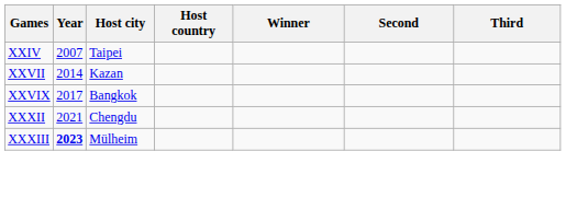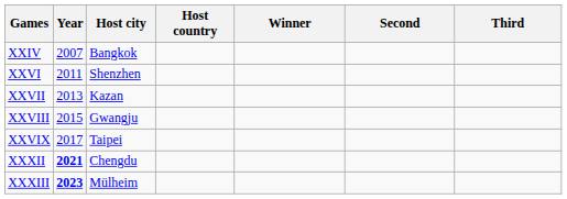 <table class=wikitable style=font-size:90%;>
 <tr>
 <th width=40>Games</th>
 <th width=30>Year</th>
 <th width=80>Host city</th>
 <th width=105>Host country</th>
 <th width=170>Winner</th>
 <th width=170>Second</th>
 <th width=170>Third</th>
 </tr>
 <tr>
 <td><a href='#'>XXIV</a></td>
 <td><a href='#'>2007</a></td>
-<td><a href='#'>Taipei</a></td>
+<td><a href='#'>Bangkok</a></td>
+<td></td>
+<td></td>
+<td></td>
+<td></td>
+</tr>
+<tr>
+<td><a href='#'>XXVI</a></td>
+<td><a href='#'>2011</a></td>
+<td><a href='#'>Shenzhen</a></td>
 <td></td>
 <td></td>
 <td></td>
 <td></td>
 </tr>
 <tr>
 <td><a href='#'>XXVII</a></td>
-<td><a href='#'>2014</a></td>
+<td><a href='#'>2013</a></td>
 <td><a href='#'>Kazan</a></td>
+<td></td>
+<td></td>
+<td></td>
+<td></td>
+</tr>
+<tr>
+<td><a href='#'>XXVIII</a></td>
+<td><a href='#'>2015</a></td>
+<td><a href='#'>Gwangju</a></td>
 <td></td>
 <td></td>
 <td></td>
 <td></td>
 </tr>
 <tr>
 <td><a href='#'>XXVIX</a></td>
 <td><a href='#'>2017</a></td>
-<td><a href='#'>Bangkok</a></td>
+<td><a href='#'>Taipei</a></td>
 <td></td>
 <td></td>
 <td></td>
 <td></td>
 </tr>
 <tr>
 <td><a href='#'>XXXII</a></td>
-<td><a href='#'>2021</a></td>
+<td><strong><a href='#'>2021</a></strong></td>
 <td><a href='#'>Chengdu</a></td>
 <td></td>
 <td></td>
 <td></td>
 <td></td>
 </tr>
 <tr>
 <td><a href='#'>XXXIII</a></td>
 <td><strong><a href='#'>2023</a></strong></td>
 <td><a href='#'>Mülheim</a></td>
 <td></td>
 <td></td>
 <td></td>
 </tr>
 </table>
